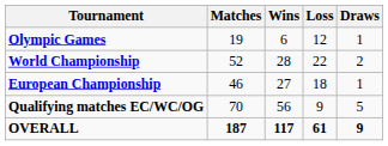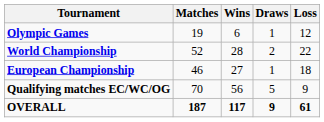 <table class="wikitable sortable">
 <tr>
 <th>Tournament</th>
 <th>Matches</th>
 <th>Wins</th>
+<th>Draws</th>
 <th>Loss</th>
-<th>Draws</th>
 </tr>
 <tr>
 <td><strong><a href='#'>Olympic Games</a></strong></td>
 <td align=center>19</td>
 <td align=center>6</td>
+<td align=center>1</td>
 <td align=center>12</td>
-<td align=center>1</td>
 </tr>
 <tr>
 <td><strong><a href='#'>World Championship</a></strong></td>
 <td align=center>52</td>
 <td align=center>28</td>
+<td align=center>2</td>
 <td align=center>22</td>
-<td align=center>2</td>
 </tr>
 <tr>
 <td><strong><a href='#'>European Championship</a></strong></td>
 <td align=center>46</td>
 <td align=center>27</td>
+<td align=center>1</td>
 <td align=center>18</td>
-<td align=center>1</td>
 </tr>
 <tr>
 <td><strong>Qualifying matches EC/WC/OG</strong></td>
 <td align=center>70</td>
 <td align=center>56</td>
+<td align=center>5</td>
 <td align=center>9</td>
-<td align=center>5</td>
 </tr>
 <tr>
 <td><strong>OVERALL</strong></td>
 <td align=center><strong>187</strong></td>
 <td align=center><strong>117</strong></td>
+<td align=center><strong>9</strong></td>
 <td align=center><strong>61</strong></td>
-<td align=center><strong>9</strong></td>
 </tr>
 </table>
